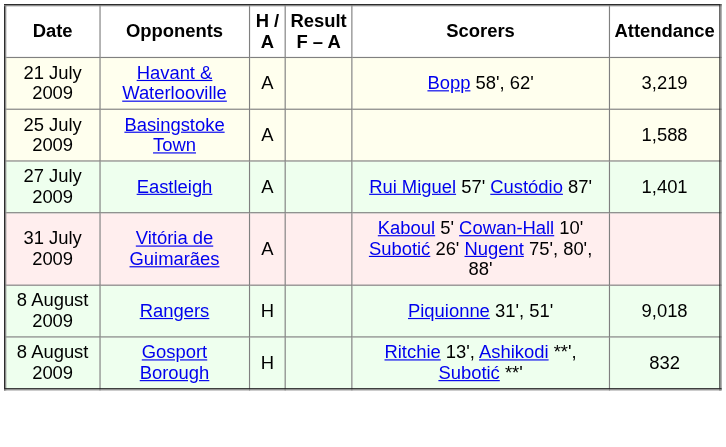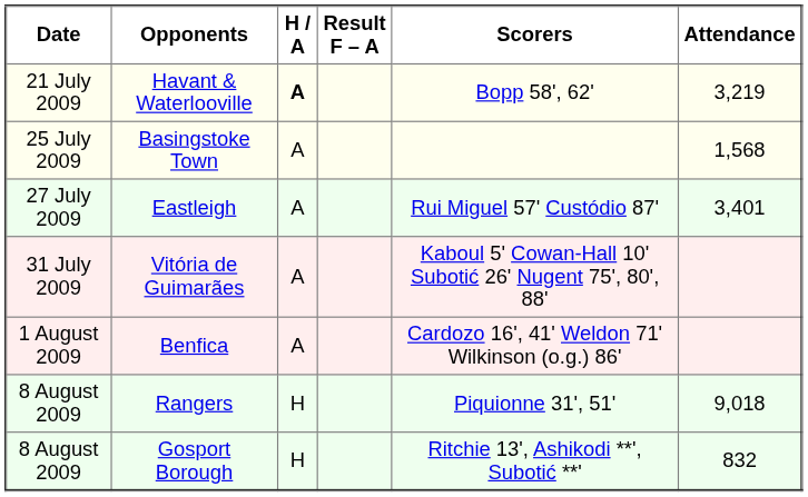 <table border="2" cellpadding="4" style="border-collapse:collapse; text-align:center;">
 <tr>
 <th>Date</th>
 <th>Opponents</th>
 <th>H / A</th>
 <th>Result<br>F – A</th>
 <th>Scorers</th>
 <th>Attendance</th>
 </tr>
 <tr bgcolor= "#FFFFEE">
 <td>21 July 2009</td>
 <td><a href='#'>Havant & Waterlooville</a></td>
-<td>A</td>
+<td><strong>A</strong></td>
 <td></td>
 <td><a href='#'>Bopp</a> 58', 62'</td>
 <td>3,219</td>
 </tr>
 <tr bgcolor= "#FFFFEE">
 <td>25 July 2009</td>
 <td><a href='#'>Basingstoke Town</a></td>
 <td>A</td>
 <td></td>
 <td></td>
-<td>1,588</td>
+<td>1,568</td>
 </tr>
 <tr bgcolor= "#EEFFEE">
 <td>27 July 2009</td>
 <td><a href='#'>Eastleigh</a></td>
 <td>A</td>
 <td></td>
 <td><a href='#'>Rui Miguel</a> 57' <a href='#'>Custódio</a> 87'</td>
-<td>1,401</td>
+<td>3,401</td>
 </tr>
 <tr bgcolor= "#FFEEEE">
 <td>31 July 2009</td>
 <td><a href='#'>Vitória de Guimarães</a></td>
 <td>A</td>
 <td></td>
 <td><a href='#'>Kaboul</a> 5' <a href='#'>Cowan-Hall</a> 10' <a href='#'>Subotić</a> 26' <a href='#'>Nugent</a> 75', 80', 88'</td>
+<td></td>
+</tr>
+<tr bgcolor= "#FFEEEE">
+<td>1 August 2009</td>
+<td><a href='#'>Benfica</a></td>
+<td>A</td>
+<td></td>
+<td><a href='#'>Cardozo</a> 16', 41' <a href='#'>Weldon</a> 71' Wilkinson (o.g.) 86'</td>
 <td></td>
 </tr>
 <tr bgcolor= "#EEFFEE">
 <td>8 August 2009</td>
 <td><a href='#'>Rangers</a></td>
 <td>H</td>
 <td></td>
 <td><a href='#'>Piquionne</a> 31', 51'</td>
 <td>9,018</td>
 </tr>
 <tr bgcolor= "#EEFFEE">
 <td>8 August 2009</td>
 <td><a href='#'>Gosport Borough</a></td>
 <td>H</td>
 <td></td>
 <td><a href='#'>Ritchie</a> 13', <a href='#'>Ashikodi</a> **', <a href='#'>Subotić</a> **'</td>
 <td>832</td>
 </tr>
 </table>
